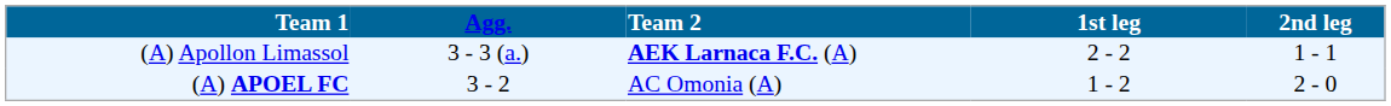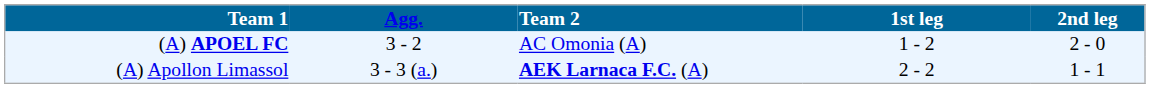 <table cellspacing="0" style="background: #EBF5FF; border: 1px #aaa solid; border-collapse: collapse; font-size: 95%;" width=70%>
 <tr bgcolor=#006699 style="color:white;">
 <th width=25% align="right">Team 1</th>
 <th width=20% align="center"><a href='#'>Agg.</a></th>
 <th width=25% align="left">Team 2</th>
 <th width=20% align="center">1st leg</th>
 <th width=20% align="center">2nd leg</th>
 </tr>
 <tr>
+<td align=right>(<a href='#'>A</a>) <strong><a href='#'>APOEL FC</a></strong></td>
+<td align=center>3 - 2</td>
+<td align=left><a href='#'>AC Omonia</a> (<a href='#'>A</a>)</td>
+<td align=center>1 - 2</td>
+<td align=center>2 - 0</td>
+</tr>
+<tr>
 <td align=right>(<a href='#'>A</a>) <a href='#'>Apollon Limassol</a></td>
 <td align=center>3 - 3 (<a href='#'>a.</a>)</td>
 <td align=left><strong><a href='#'>AEK Larnaca F.C.</a></strong> (<a href='#'>A</a>)</td>
 <td align=center>2 - 2</td>
 <td align=center>1 - 1</td>
 </tr>
 <tr>
-<td align=right>(<a href='#'>A</a>) <strong><a href='#'>APOEL FC</a></strong></td>
-<td align=center>3 - 2</td>
-<td align=left><a href='#'>AC Omonia</a> (<a href='#'>A</a>)</td>
-<td align=center>1 - 2</td>
-<td align=center>2 - 0</td>
-</tr>
-<tr>
 </tr>
 </table>
